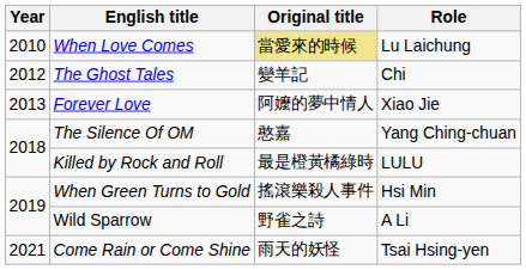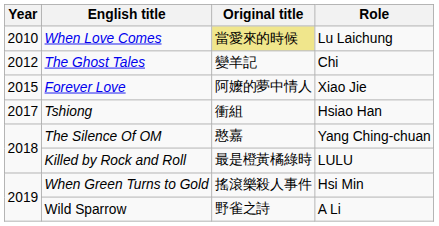 <table class="wikitable sortable">
 <tr>
 <th>Year</th>
 <th>English title</th>
 <th>Original title</th>
 <th>Role</th>
 </tr>
 <tr>
 <td>2010</td>
 <td><em><a href='#'>When Love Comes</a></em></td>
 <td style="background: khaki;">當愛來的時候</td>
 <td>Lu Laichung</td>
 </tr>
 <tr>
 <td>2012</td>
 <td><em><a href='#'>The Ghost Tales</a></em></td>
 <td>變羊記</td>
 <td>Chi</td>
 </tr>
 <tr>
-<td>2013</td>
+<td>2015</td>
 <td><em><a href='#'>Forever Love</a></em></td>
 <td>阿嬤的夢中情人</td>
 <td>Xiao Jie</td>
+</tr>
+<tr>
+<td>2017</td>
+<td><em>Tshiong</em></td>
+<td>衝組</td>
+<td>Hsiao Han</td>
 </tr>
 <tr>
 <td rowspan="2">2018</td>
 <td><em>The Silence Of OM</em></td>
 <td>憨嘉</td>
 <td>Yang Ching-chuan</td>
 </tr>
 <tr>
 <td><em>Killed by Rock and Roll</em></td>
 <td>最是橙黃橘綠時</td>
 <td>LULU</td>
 </tr>
 <tr>
 <td rowspan="2">2019</td>
 <td><em>When Green Turns to Gold</em></td>
 <td>搖滾樂殺人事件</td>
 <td>Hsi Min</td>
 </tr>
 <tr>
 <td>Wild Sparrow</td>
 <td>野雀之詩</td>
 <td>A Li</td>
 </tr>
-<tr>
-<td>2021</td>
-<td><em>Come Rain or Come Shine</em></td>
-<td>雨天的妖怪</td>
-<td>Tsai Hsing-yen</td>
-</tr>
 </table>
